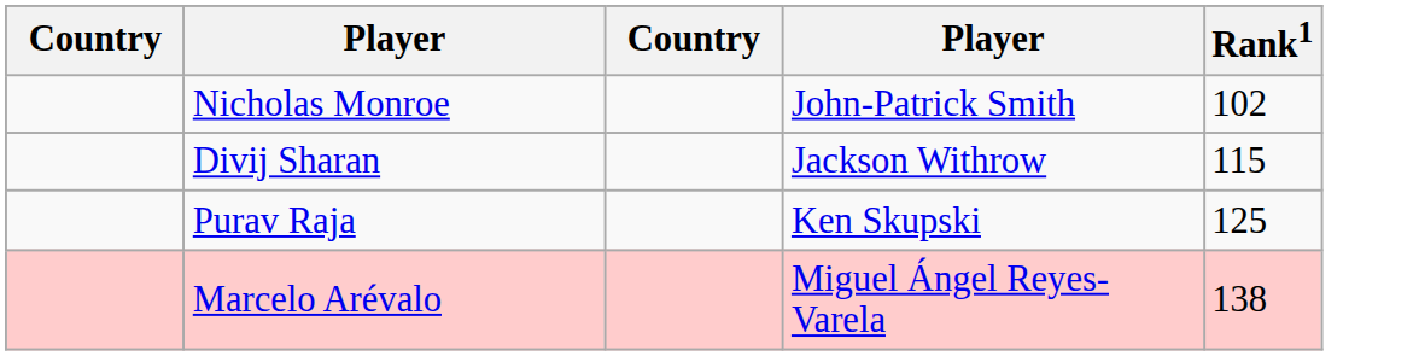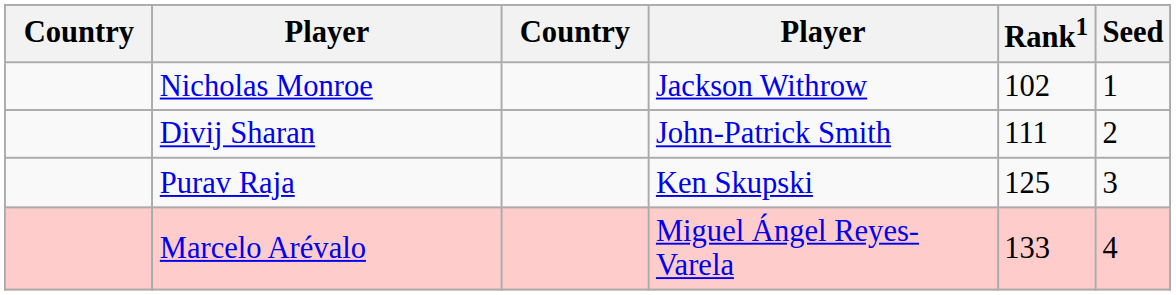 <table class="sortable wikitable">
 <tr>
 <th width="70">Country</th>
 <th width="175">Player</th>
 <th width="70">Country</th>
 <th width="175">Player</th>
 <th>Rank<sup>1</sup></th>
+<th>Seed</th>
 </tr>
 <tr>
 <td></td>
 <td><a href='#'>Nicholas Monroe</a></td>
 <td></td>
-<td><a href='#'>John-Patrick Smith</a></td>
+<td><a href='#'>Jackson Withrow</a></td>
 <td>102</td>
+<td>1</td>
 </tr>
 <tr>
 <td></td>
 <td><a href='#'>Divij Sharan</a></td>
 <td></td>
-<td><a href='#'>Jackson Withrow</a></td>
-<td>115</td>
+<td><a href='#'>John-Patrick Smith</a></td>
+<td>111</td>
+<td>2</td>
 </tr>
 <tr>
 <td></td>
 <td><a href='#'>Purav Raja</a></td>
 <td></td>
 <td><a href='#'>Ken Skupski</a></td>
 <td>125</td>
+<td>3</td>
 </tr>
 <tr style="background:#fcc;">
 <td></td>
 <td><a href='#'>Marcelo Arévalo</a></td>
 <td></td>
 <td><a href='#'>Miguel Ángel Reyes-Varela</a></td>
-<td>138</td>
+<td>133</td>
+<td>4</td>
 </tr>
 </table>
